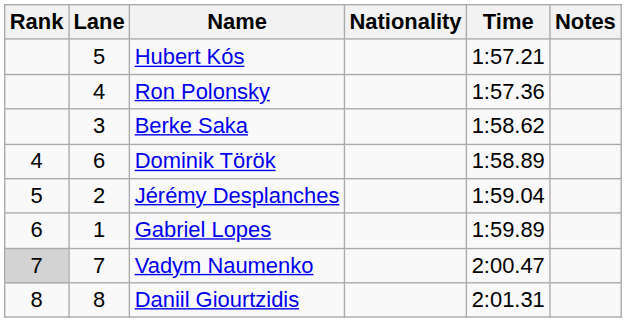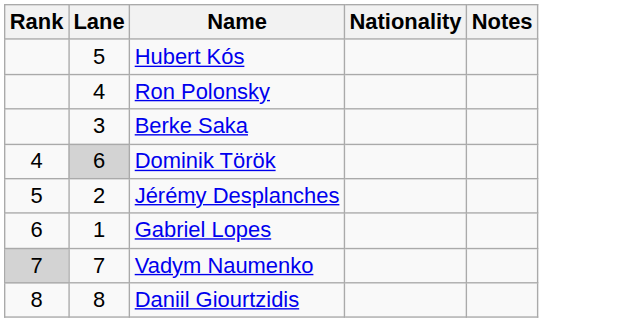 <table class="wikitable sortable" style="text-align:center">
 <tr>
 <th>Rank</th>
 <th>Lane</th>
 <th>Name</th>
 <th>Nationality</th>
-<th>Time</th>
 <th>Notes</th>
 </tr>
 <tr>
 <td></td>
 <td>5</td>
 <td align=left><a href='#'>Hubert Kós</a></td>
 <td align=left></td>
-<td>1:57.21</td>
 <td></td>
 </tr>
 <tr>
 <td></td>
 <td>4</td>
 <td align=left><a href='#'>Ron Polonsky</a></td>
 <td align=left></td>
-<td>1:57.36</td>
 <td></td>
 </tr>
 <tr>
 <td></td>
 <td>3</td>
 <td align=left><a href='#'>Berke Saka</a></td>
 <td align=left></td>
-<td>1:58.62</td>
 <td></td>
 </tr>
 <tr>
 <td>4</td>
-<td>6</td>
+<td style="background: lightgrey;">6</td>
 <td align=left><a href='#'>Dominik Török</a></td>
 <td align=left></td>
-<td>1:58.89</td>
 <td></td>
 </tr>
 <tr>
 <td>5</td>
 <td>2</td>
 <td align=left><a href='#'>Jérémy Desplanches</a></td>
 <td align=left></td>
-<td>1:59.04</td>
 <td></td>
 </tr>
 <tr>
 <td>6</td>
 <td>1</td>
 <td align=left><a href='#'>Gabriel Lopes</a></td>
 <td align=left></td>
-<td>1:59.89</td>
 <td></td>
 </tr>
 <tr>
 <td style="background: lightgrey;">7</td>
 <td>7</td>
 <td align=left><a href='#'>Vadym Naumenko</a></td>
 <td align=left></td>
-<td>2:00.47</td>
 <td></td>
 </tr>
 <tr>
 <td>8</td>
 <td>8</td>
 <td align=left><a href='#'>Daniil Giourtzidis</a></td>
 <td align=left></td>
-<td>2:01.31</td>
 <td></td>
 </tr>
 </table>
